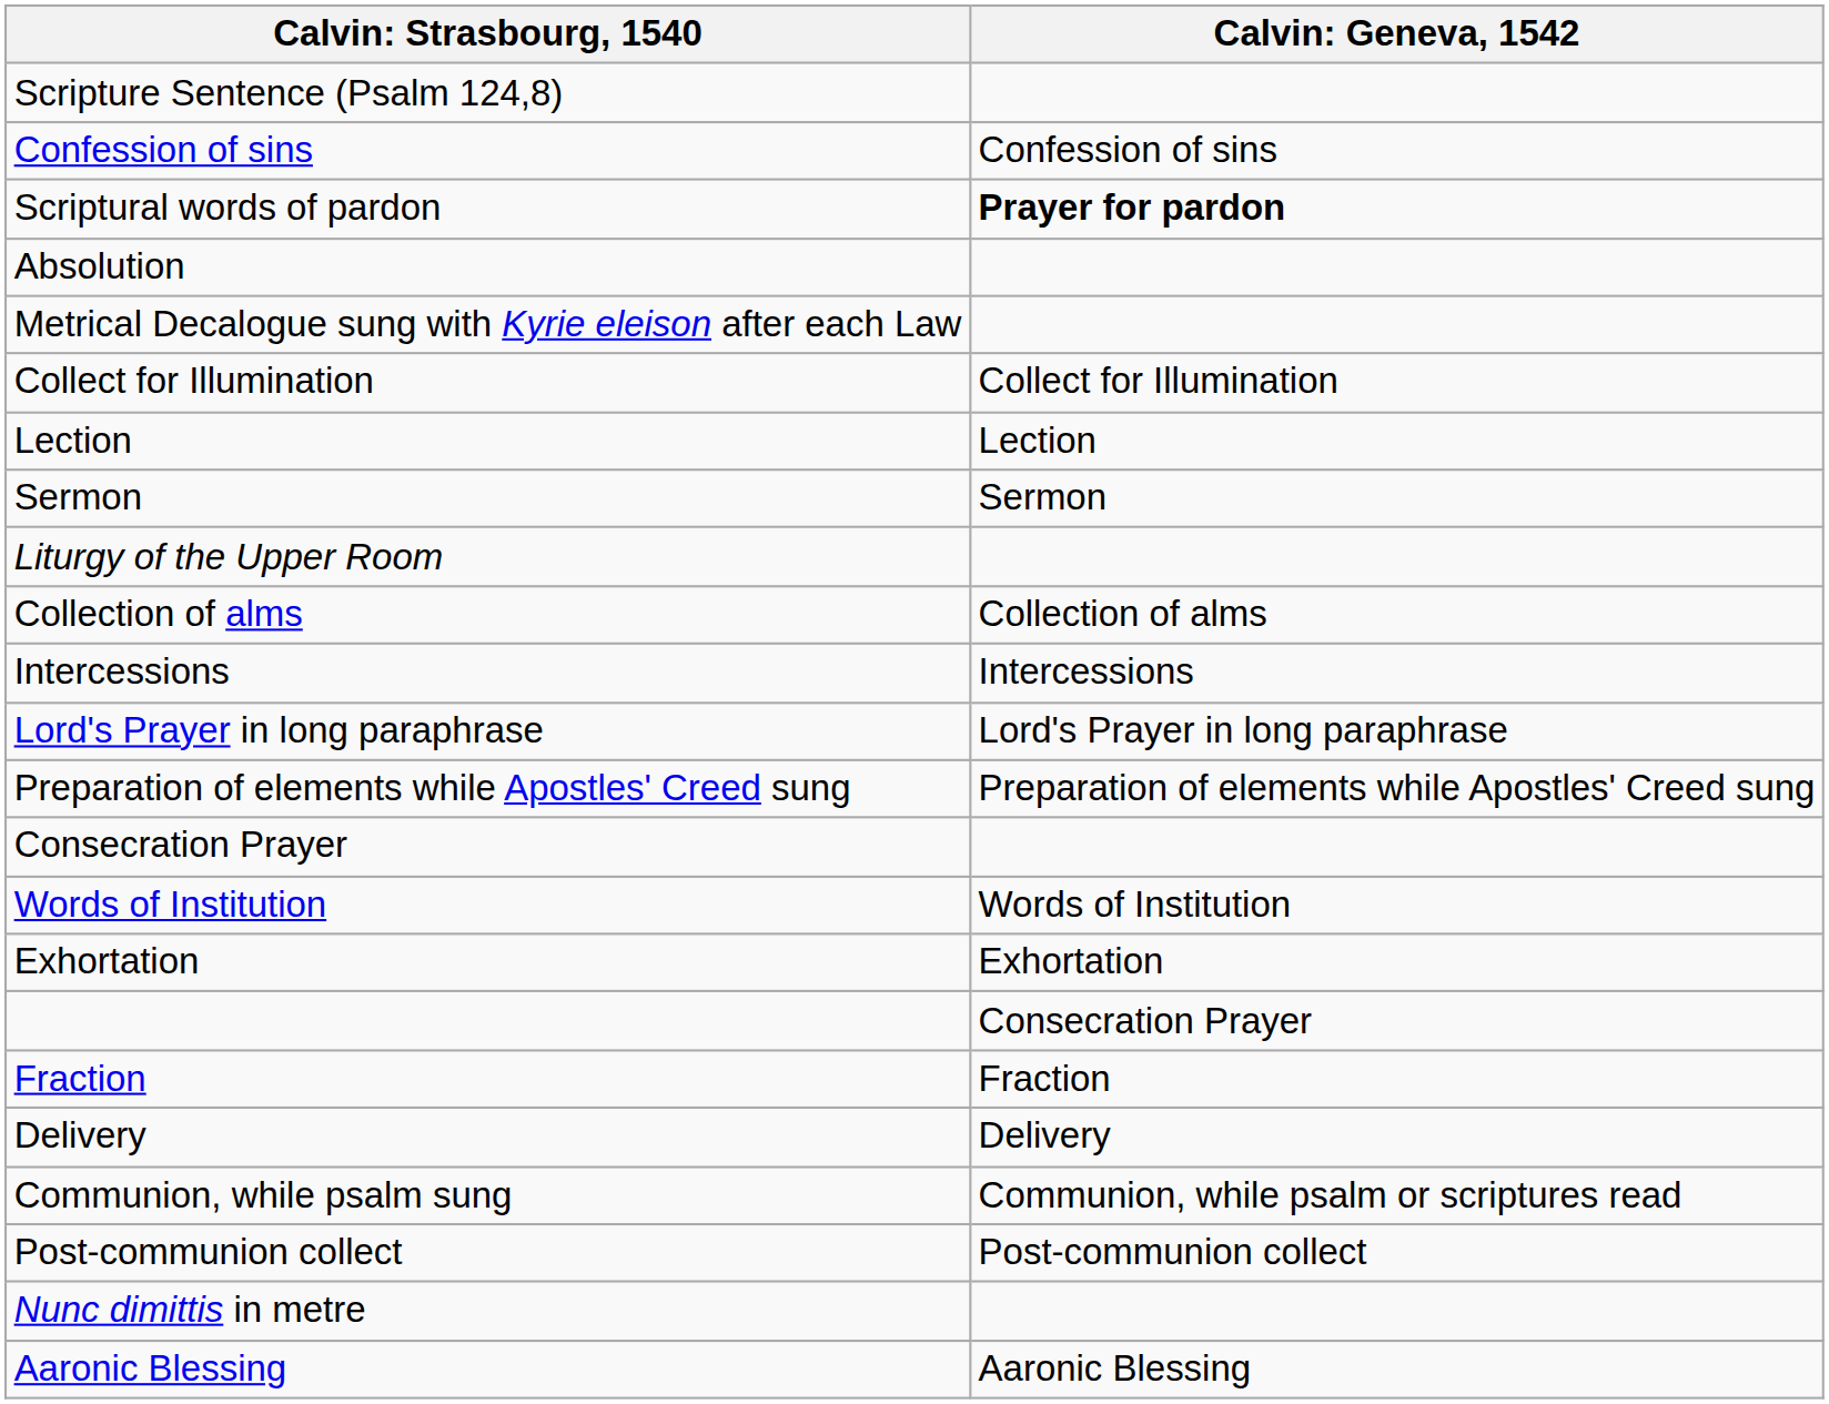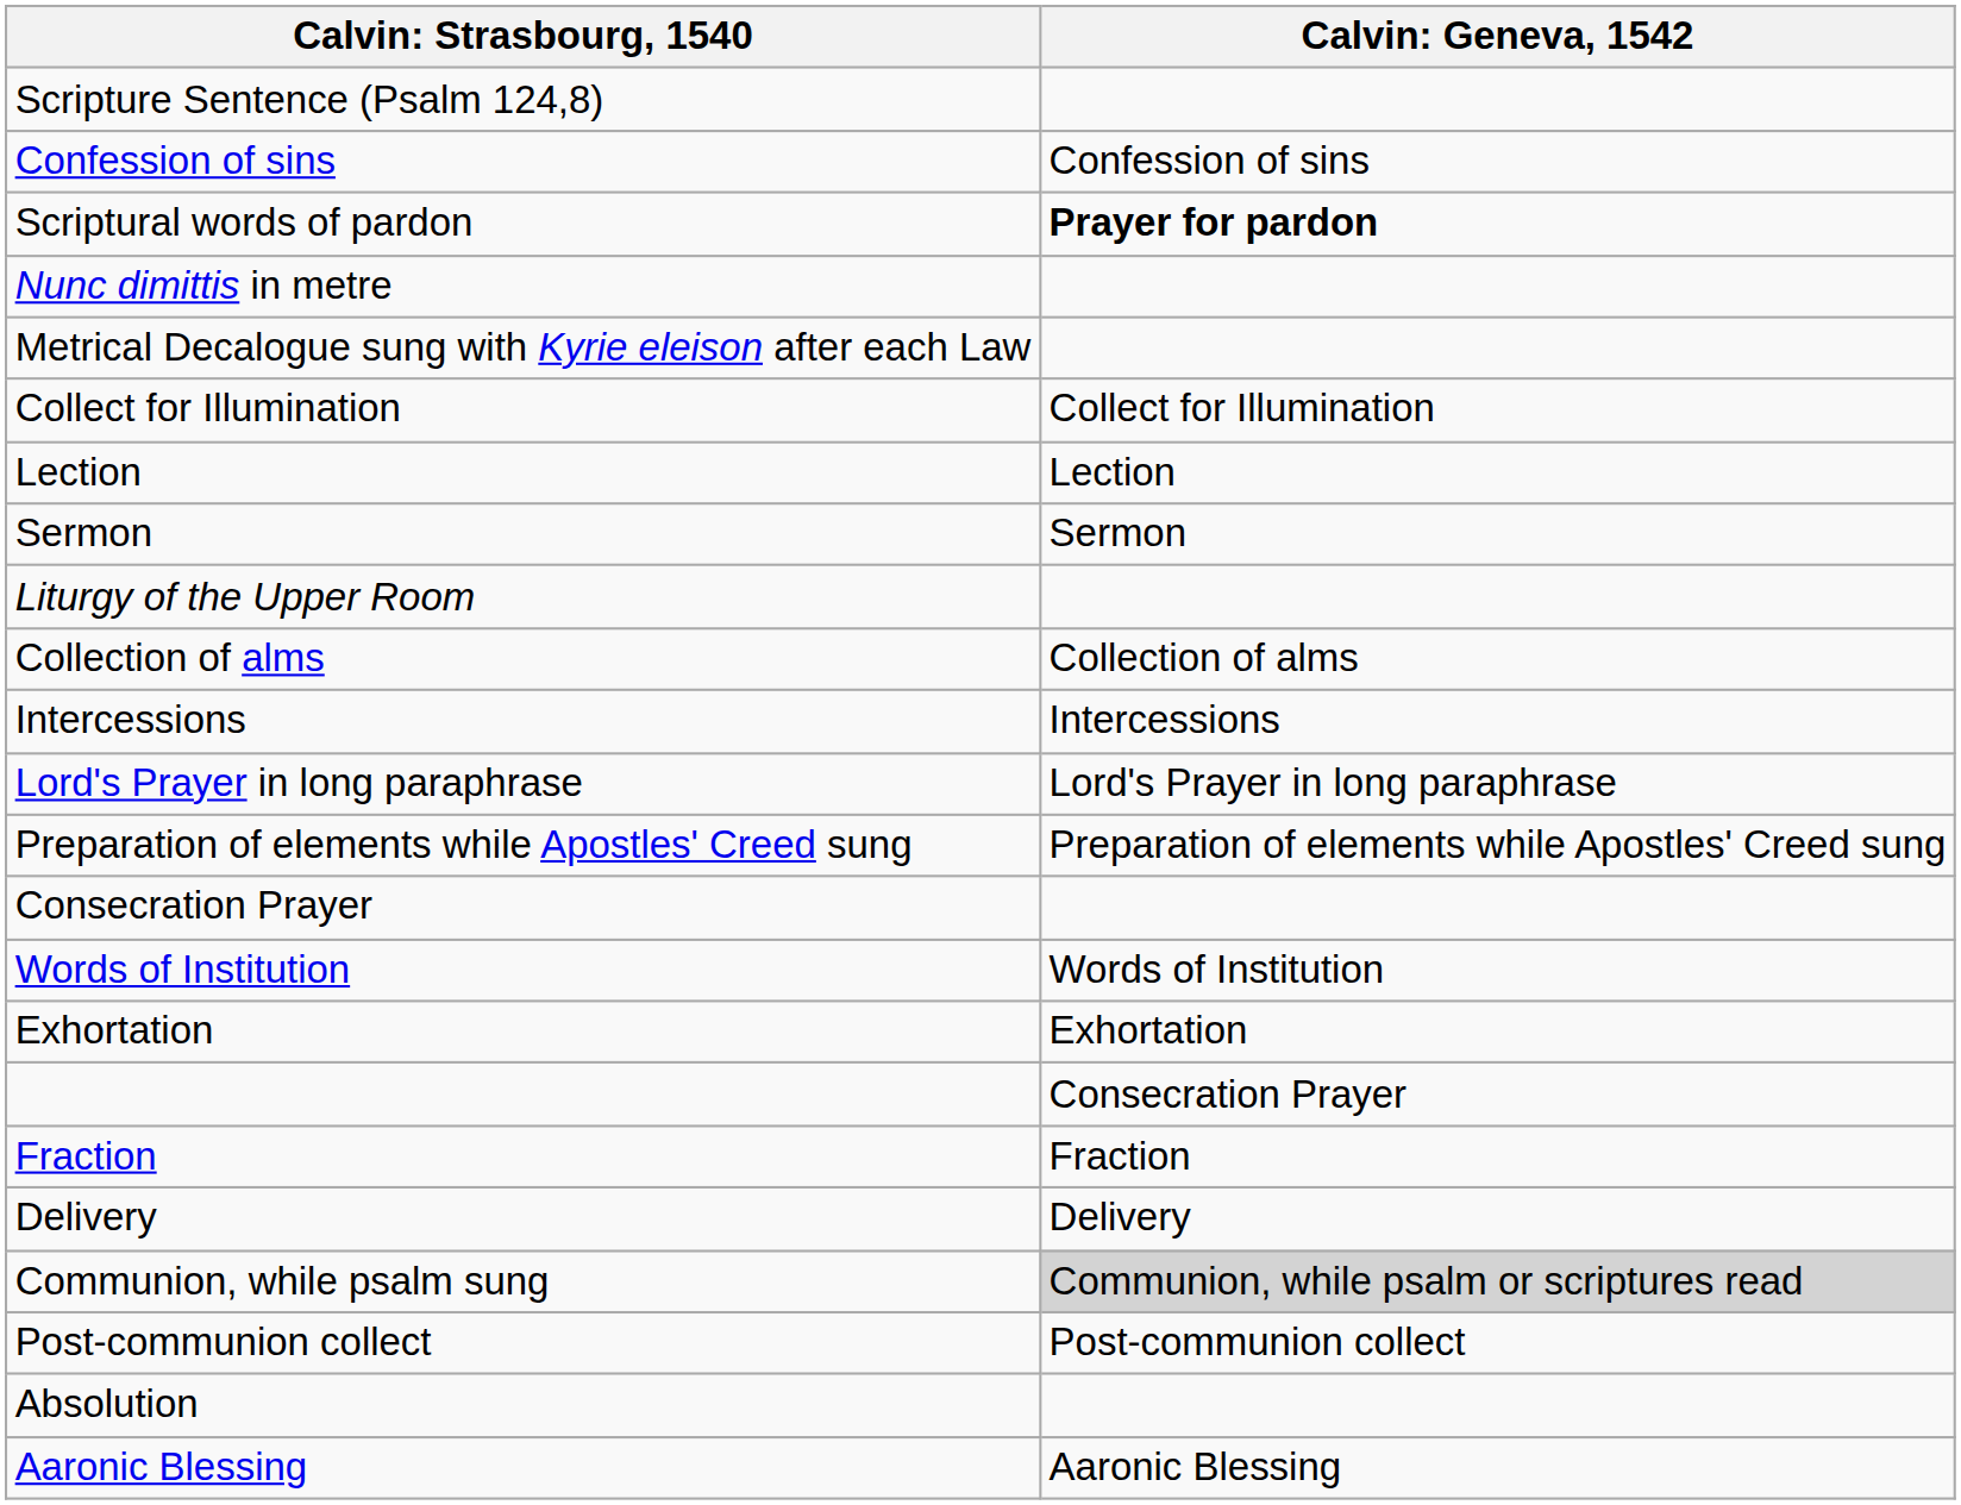 <table class="wikitable">
 <tr>
 <th>Calvin: Strasbourg, 1540</th>
 <th>Calvin: Geneva, 1542</th>
 </tr>
 <tr>
 <td>Scripture Sentence (Psalm 124,8)</td>
 <td></td>
 </tr>
 <tr>
 <td><a href='#'>Confession of sins</a></td>
 <td>Confession of sins</td>
 </tr>
 <tr>
 <td>Scriptural words of pardon</td>
 <td><strong>Prayer for pardon</strong></td>
 </tr>
 <tr>
-<td>Absolution</td>
+<td><em><a href='#'>Nunc dimittis</a></em> in metre</td>
 <td></td>
 </tr>
 <tr>
 <td>Metrical Decalogue sung with <em><a href='#'>Kyrie eleison</a></em> after each Law</td>
 <td></td>
 </tr>
 <tr>
 <td>Collect for Illumination</td>
 <td>Collect for Illumination</td>
 </tr>
 <tr>
 <td>Lection</td>
 <td>Lection</td>
 </tr>
 <tr>
 <td>Sermon</td>
 <td>Sermon</td>
 </tr>
 <tr>
 <td><em>Liturgy of the Upper Room</em></td>
 </tr>
 <tr>
 <td>Collection of <a href='#'>alms</a></td>
 <td>Collection of alms</td>
 </tr>
 <tr>
 <td>Intercessions</td>
 <td>Intercessions</td>
 </tr>
 <tr>
 <td><a href='#'>Lord's Prayer</a> in long paraphrase</td>
 <td>Lord's Prayer in long paraphrase</td>
 </tr>
 <tr>
 <td>Preparation of elements while <a href='#'>Apostles' Creed</a> sung</td>
 <td>Preparation of elements while Apostles' Creed sung</td>
 </tr>
 <tr>
 <td>Consecration Prayer</td>
 <td></td>
 </tr>
 <tr>
 <td><a href='#'>Words of Institution</a></td>
 <td>Words of Institution</td>
 </tr>
 <tr>
 <td>Exhortation</td>
 <td>Exhortation</td>
 </tr>
 <tr>
 <td></td>
 <td>Consecration Prayer</td>
 </tr>
 <tr>
 <td><a href='#'>Fraction</a></td>
 <td>Fraction</td>
 </tr>
 <tr>
 <td>Delivery</td>
 <td>Delivery</td>
 </tr>
 <tr>
 <td>Communion, while psalm sung</td>
-<td>Communion, while psalm or scriptures read</td>
+<td style="background: lightgrey;">Communion, while psalm or scriptures read</td>
 </tr>
 <tr>
 <td>Post-communion collect</td>
 <td>Post-communion collect</td>
 </tr>
 <tr>
-<td><em><a href='#'>Nunc dimittis</a></em> in metre</td>
+<td>Absolution</td>
 <td></td>
 </tr>
 <tr>
 <td><a href='#'>Aaronic Blessing</a></td>
 <td>Aaronic Blessing</td>
 </tr>
 </table>
